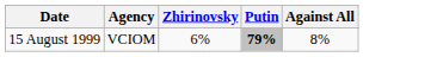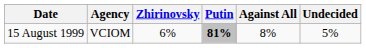 <table class=wikitable style=text-align:center>
 <tr>
 <th>Date</th>
 <th>Agency</th>
 <th><a href='#'>Zhirinovsky</a></th>
 <th><a href='#'>Putin</a></th>
 <th>Against All</th>
+<th>Undecided</th>
 </tr>
 <tr>
 <td>15 August 1999</td>
 <td>VCIOM</td>
 <td>6%</td>
-<td style="background:#C0C0C0"><strong>79%</strong></td>
+<td style="background:#C0C0C0"><strong>81%</strong></td>
 <td>8%</td>
+<td>5%</td>
 </tr>
 </table>
